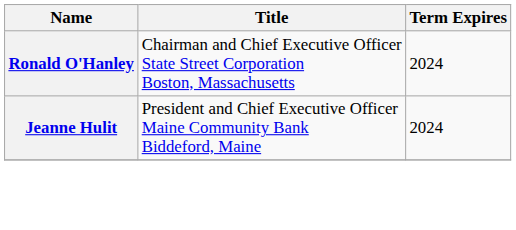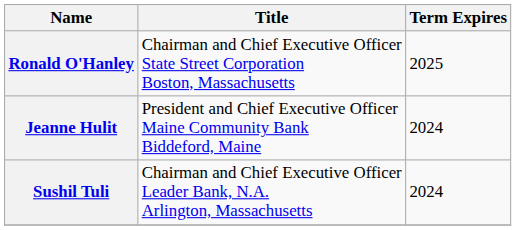 <table class="wikitable sortable">
 <tr>
 <th>Name</th>
 <th>Title</th>
 <th>Term Expires</th>
 </tr>
 <tr>
 <th><a href='#'>Ronald O'Hanley</a></th>
 <td>Chairman and Chief Executive Officer<br><a href='#'>State Street Corporation</a><br><a href='#'>Boston, Massachusetts</a></td>
-<td>2024</td>
+<td>2025</td>
 </tr>
 <tr>
 <th><a href='#'>Jeanne Hulit</a></th>
 <td>President and Chief Executive Officer<br><a href='#'>Maine Community Bank</a><br><a href='#'>Biddeford, Maine</a></td>
 <td>2024</td>
 </tr>
 <tr>
+<th><a href='#'>Sushil Tuli</a></th>
+<td>Chairman and Chief Executive Officer<br><a href='#'>Leader Bank, N.A.</a><br><a href='#'>Arlington, Massachusetts</a></td>
+<td>2024</td>
+</tr>
+<tr>
 </tr>
 </table>
